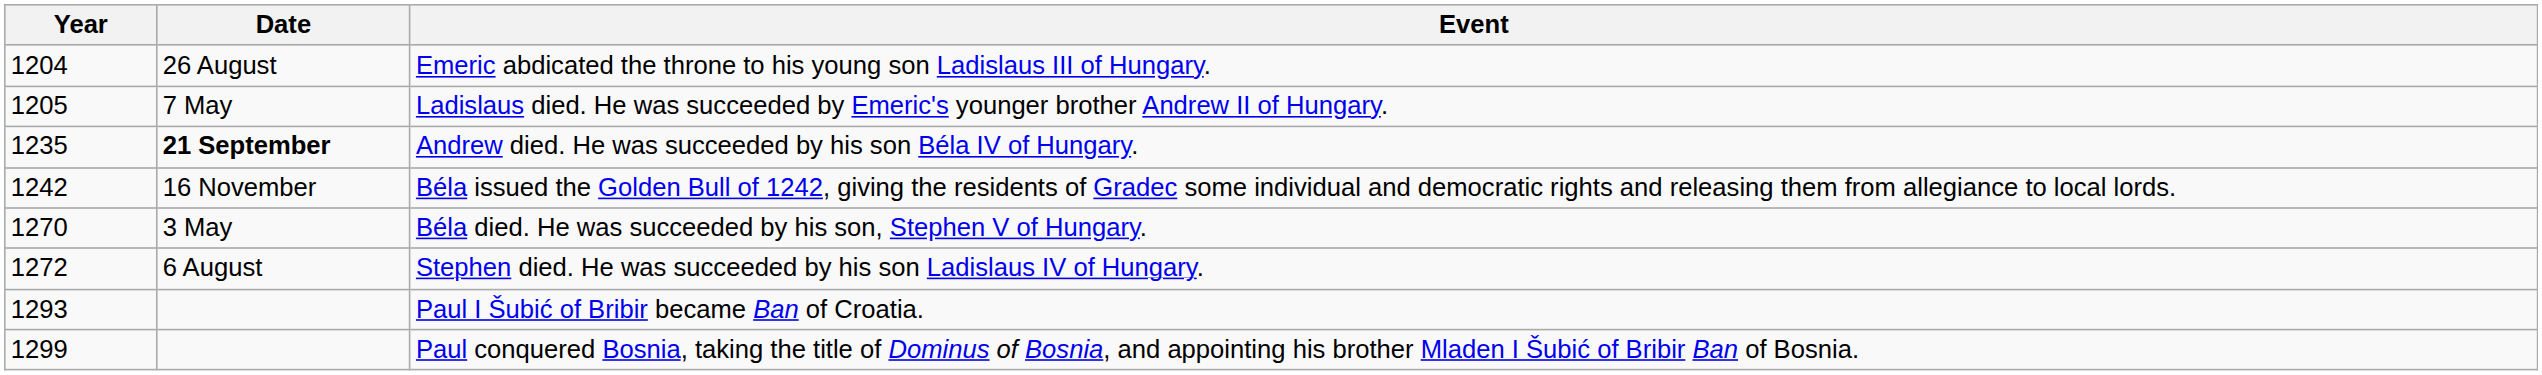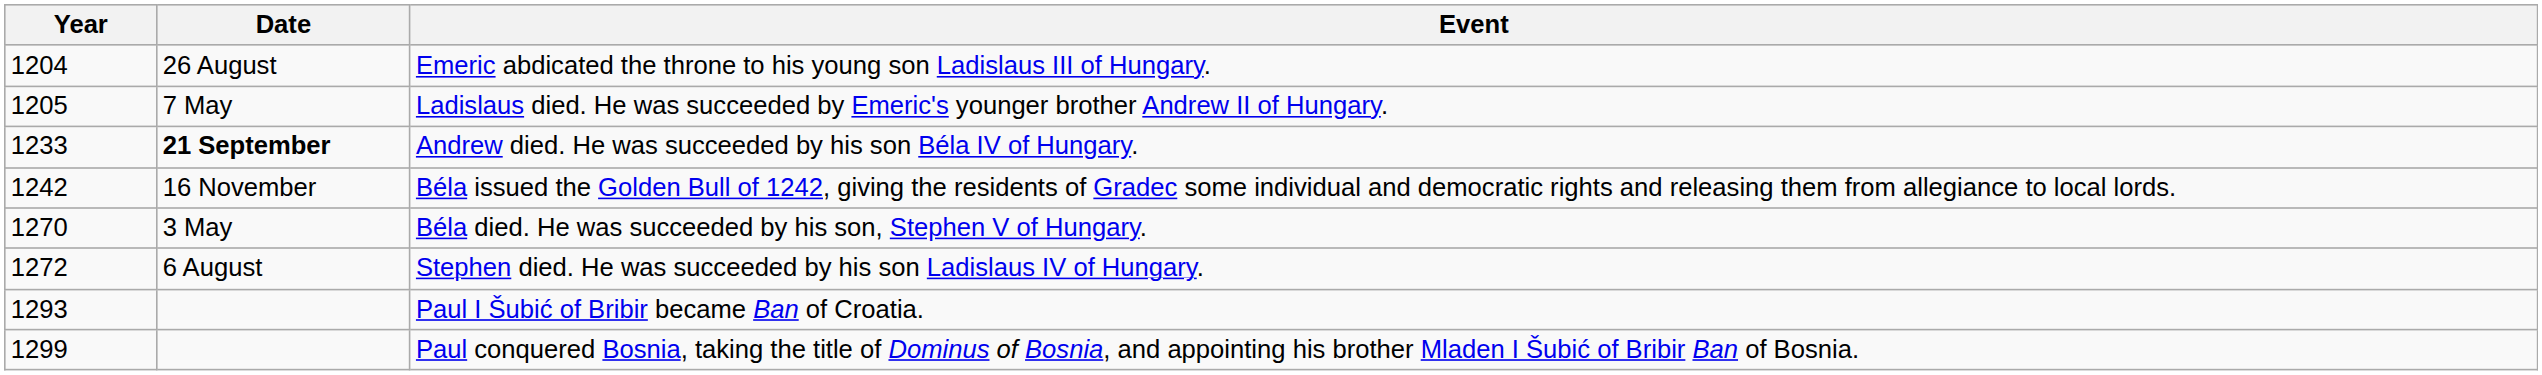 <table class="wikitable" width="100%">
 <tr>
 <th style="width:6%">Year</th>
 <th style="width:10%">Date</th>
 <th>Event</th>
 </tr>
 <tr>
 <td>1204</td>
 <td>26 August</td>
 <td><a href='#'>Emeric</a> abdicated the throne to his young son <a href='#'>Ladislaus III of Hungary</a>.</td>
 </tr>
 <tr>
 <td>1205</td>
 <td>7 May</td>
 <td><a href='#'>Ladislaus</a> died.  He was succeeded by <a href='#'>Emeric's</a> younger brother <a href='#'>Andrew II of Hungary</a>.</td>
 </tr>
 <tr>
-<td>1235</td>
+<td>1233</td>
 <td><strong>21 September</strong></td>
 <td><a href='#'>Andrew</a> died.  He was succeeded by his son <a href='#'>Béla IV of Hungary</a>.</td>
 </tr>
 <tr>
 <td>1242</td>
 <td>16 November</td>
 <td><a href='#'>Béla</a> issued the <a href='#'>Golden Bull of 1242</a>, giving the residents of <a href='#'>Gradec</a> some individual and democratic rights and releasing them from allegiance to local lords.</td>
 </tr>
 <tr>
 <td>1270</td>
 <td>3 May</td>
 <td><a href='#'>Béla</a> died. He was succeeded by his son, <a href='#'>Stephen V of Hungary</a>.</td>
 </tr>
 <tr>
 <td>1272</td>
 <td>6 August</td>
 <td><a href='#'>Stephen</a> died.  He was succeeded by his son <a href='#'>Ladislaus IV of Hungary</a>.</td>
 </tr>
 <tr>
 <td>1293</td>
 <td></td>
 <td><a href='#'>Paul I Šubić of Bribir</a> became <em><a href='#'>Ban</a></em> of Croatia.</td>
 </tr>
 <tr>
 <td>1299</td>
 <td></td>
 <td><a href='#'>Paul</a> conquered <a href='#'>Bosnia</a>, taking the title of <em><a href='#'>Dominus</a> of <a href='#'>Bosnia</a></em>, and appointing his brother <a href='#'>Mladen I Šubić of Bribir</a> <em><a href='#'>Ban</a></em> of Bosnia.</td>
 </tr>
 </table>
